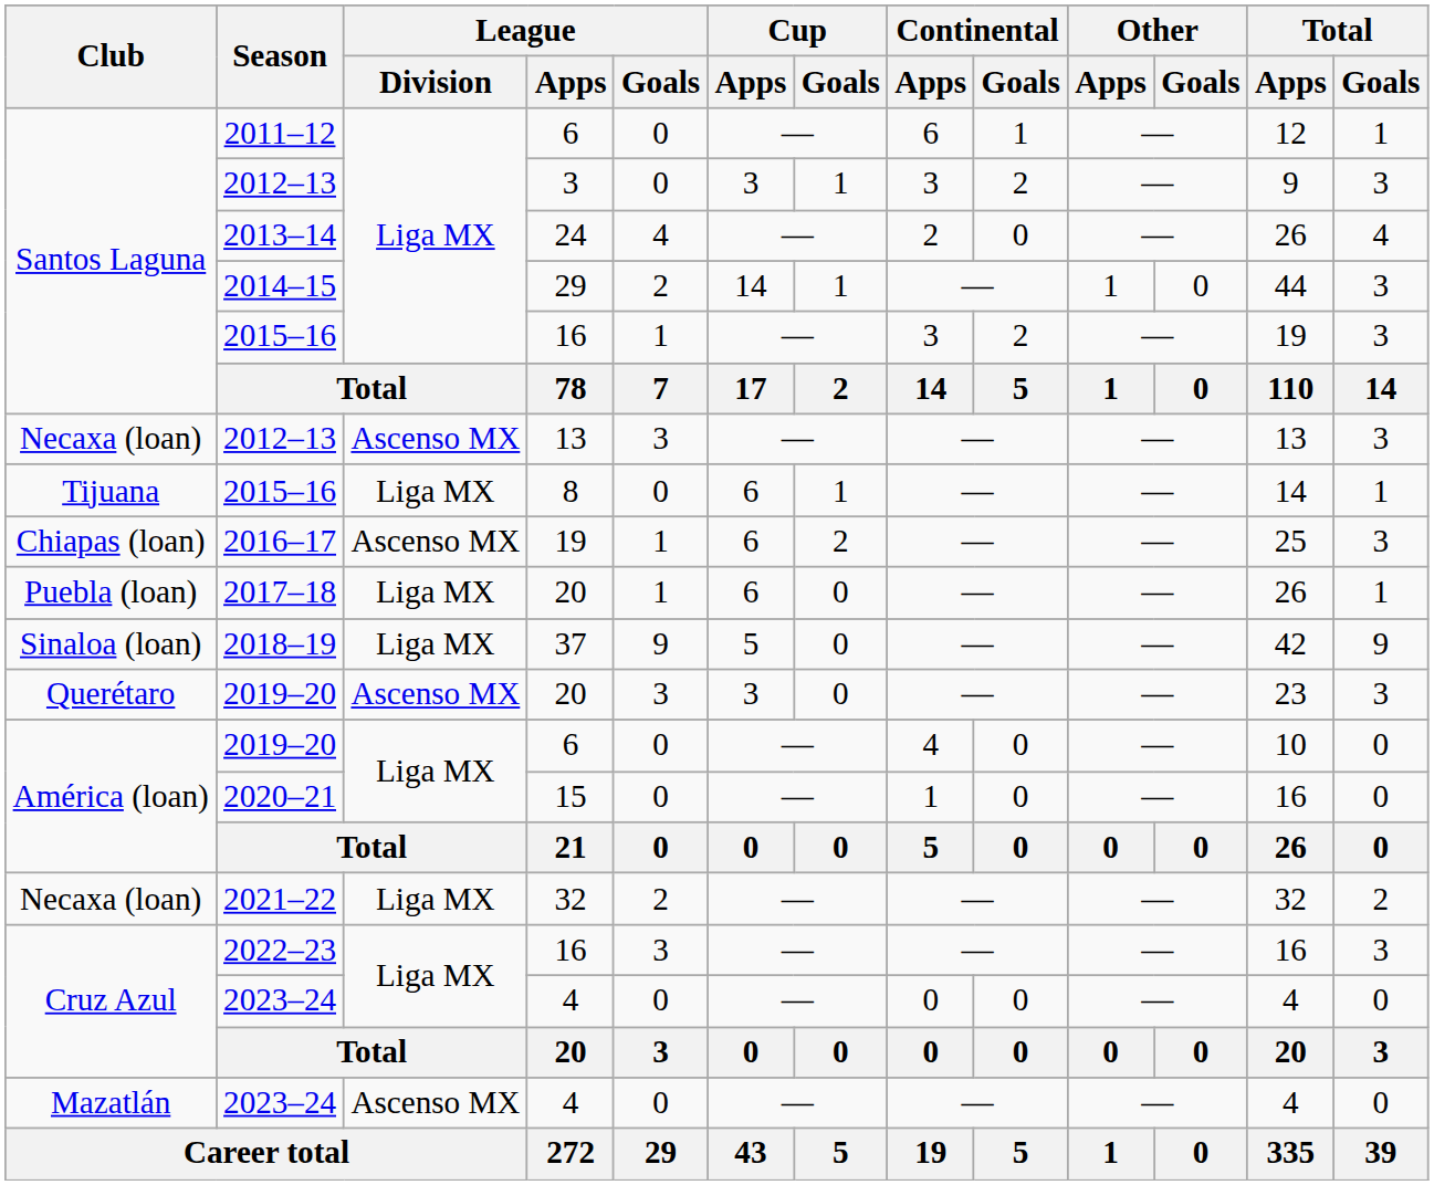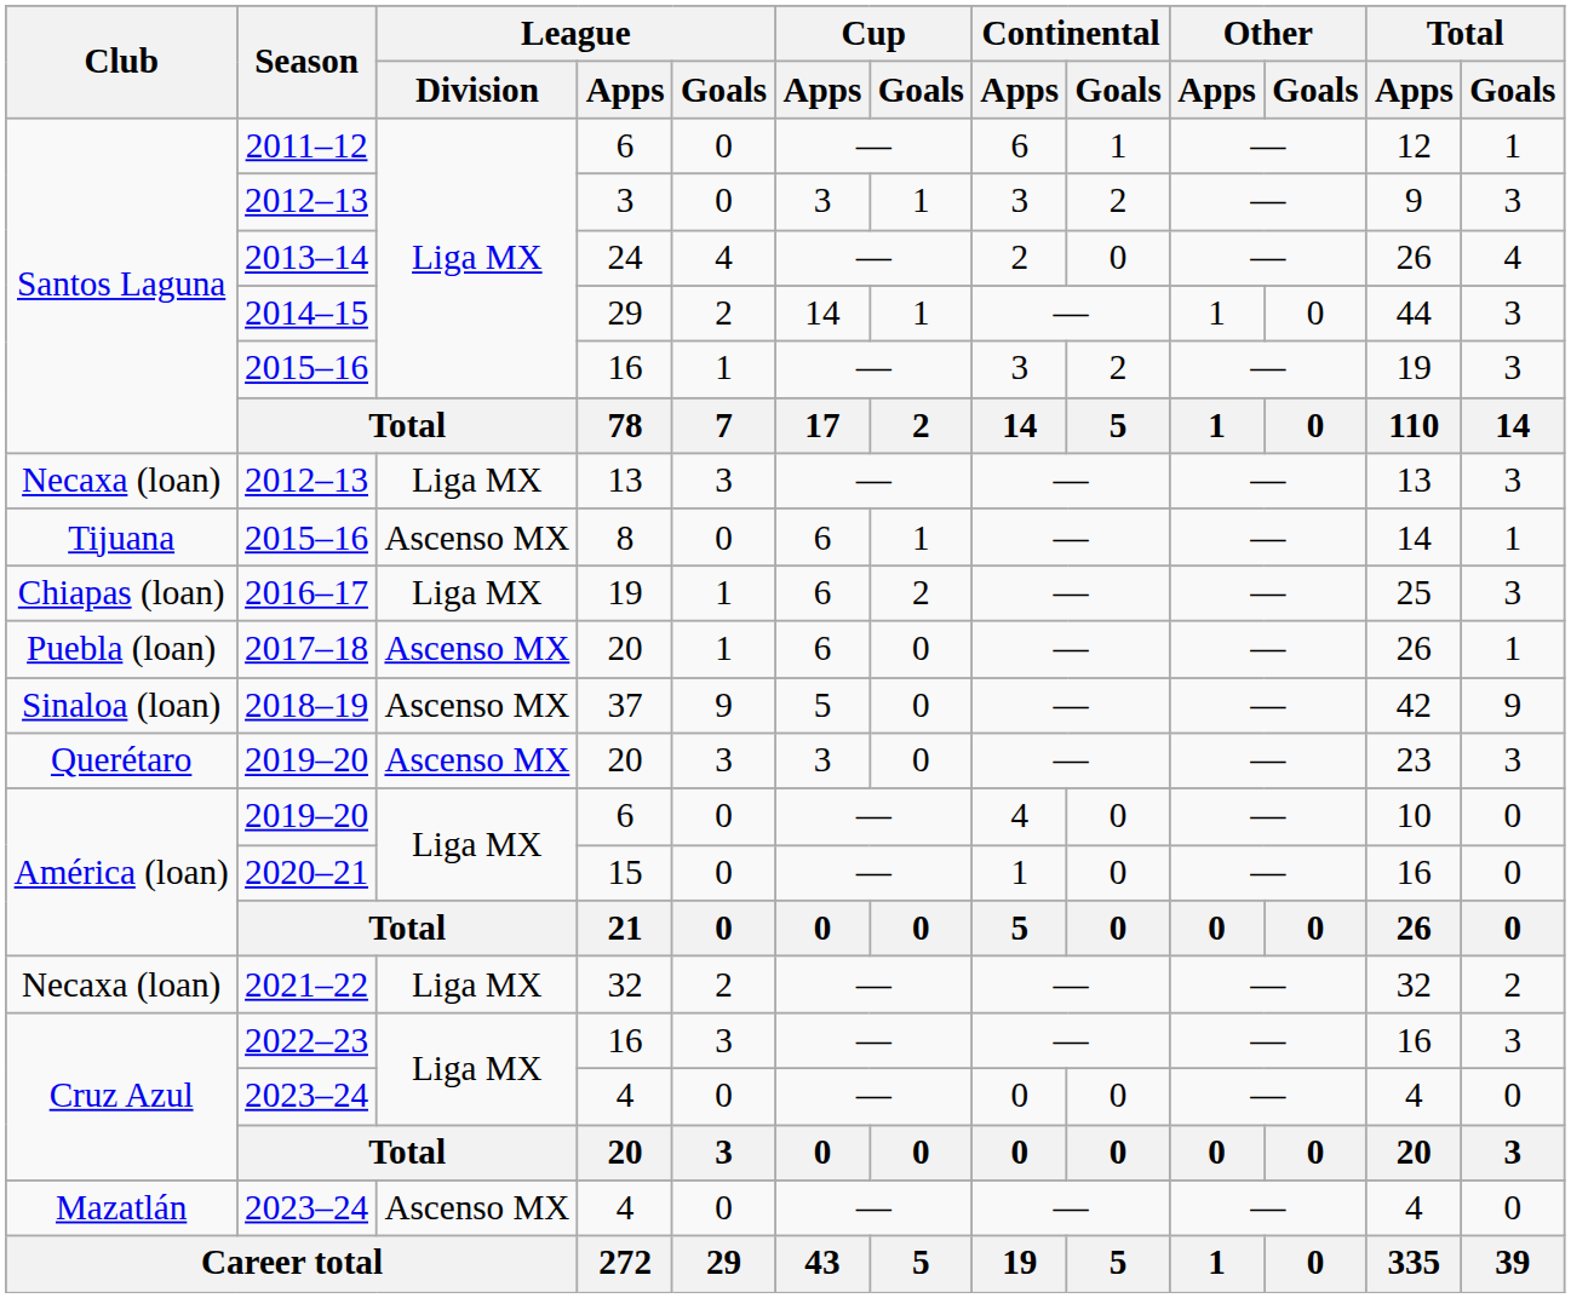 <table class="wikitable", style="text-align:center">
 <tr>
 <th rowspan="2">Club</th>
 <th rowspan="2">Season</th>
 <th colspan="3">League</th>
 <th colspan="2">Cup</th>
 <th colspan="2">Continental</th>
 <th colspan="2">Other</th>
 <th colspan="2">Total</th>
 </tr>
 <tr>
 <th>Division</th>
 <th>Apps</th>
 <th>Goals</th>
 <th>Apps</th>
 <th>Goals</th>
 <th>Apps</th>
 <th>Goals</th>
 <th>Apps</th>
 <th>Goals</th>
 <th>Apps</th>
 <th>Goals</th>
 </tr>
 <tr>
 <td rowspan="6"><a href='#'>Santos Laguna</a></td>
 <td><a href='#'>2011–12</a></td>
 <td rowspan="5"><a href='#'>Liga MX</a></td>
 <td>6</td>
 <td>0</td>
 <td colspan="2">—</td>
 <td>6</td>
 <td>1</td>
 <td colspan="2">—</td>
 <td>12</td>
 <td>1</td>
 </tr>
 <tr>
 <td><a href='#'>2012–13</a></td>
 <td>3</td>
 <td>0</td>
 <td>3</td>
 <td>1</td>
 <td>3</td>
 <td>2</td>
 <td colspan="2">—</td>
 <td>9</td>
 <td>3</td>
 </tr>
 <tr>
 <td><a href='#'>2013–14</a></td>
 <td>24</td>
 <td>4</td>
 <td colspan="2">—</td>
 <td>2</td>
 <td>0</td>
 <td colspan="2">—</td>
 <td>26</td>
 <td>4</td>
 </tr>
 <tr>
 <td><a href='#'>2014–15</a></td>
 <td>29</td>
 <td>2</td>
 <td>14</td>
 <td>1</td>
 <td colspan="2">—</td>
 <td>1</td>
 <td>0</td>
 <td>44</td>
 <td>3</td>
 </tr>
 <tr>
 <td><a href='#'>2015–16</a></td>
 <td>16</td>
 <td>1</td>
 <td colspan="2">—</td>
 <td>3</td>
 <td>2</td>
 <td colspan="2">—</td>
 <td>19</td>
 <td>3</td>
 </tr>
 <tr>
 <th colspan="2">Total</th>
 <th>78</th>
 <th>7</th>
 <th>17</th>
 <th>2</th>
 <th>14</th>
 <th>5</th>
 <th>1</th>
 <th>0</th>
 <th>110</th>
 <th>14</th>
 </tr>
 <tr>
 <td><a href='#'>Necaxa</a> (loan)</td>
 <td><a href='#'>2012–13</a></td>
-<td><a href='#'>Ascenso MX</a></td>
+<td>Liga MX</td>
 <td>13</td>
 <td>3</td>
 <td colspan="2">—</td>
 <td colspan="2">—</td>
 <td colspan="2">—</td>
 <td>13</td>
 <td>3</td>
 </tr>
 <tr>
 <td><a href='#'>Tijuana</a></td>
 <td><a href='#'>2015–16</a></td>
-<td>Liga MX</td>
+<td>Ascenso MX</td>
 <td>8</td>
 <td>0</td>
 <td>6</td>
 <td>1</td>
 <td colspan="2">—</td>
 <td colspan="2">—</td>
 <td>14</td>
 <td>1</td>
 </tr>
 <tr>
 <td><a href='#'>Chiapas</a> (loan)</td>
 <td><a href='#'>2016–17</a></td>
-<td>Ascenso MX</td>
+<td>Liga MX</td>
 <td>19</td>
 <td>1</td>
 <td>6</td>
 <td>2</td>
 <td colspan="2">—</td>
 <td colspan="2">—</td>
 <td>25</td>
 <td>3</td>
 </tr>
 <tr>
 <td><a href='#'>Puebla</a> (loan)</td>
 <td><a href='#'>2017–18</a></td>
-<td>Liga MX</td>
+<td><a href='#'>Ascenso MX</a></td>
 <td>20</td>
 <td>1</td>
 <td>6</td>
 <td>0</td>
 <td colspan="2">—</td>
 <td colspan="2">—</td>
 <td>26</td>
 <td>1</td>
 </tr>
 <tr>
 <td><a href='#'>Sinaloa</a> (loan)</td>
 <td><a href='#'>2018–19</a></td>
-<td>Liga MX</td>
+<td>Ascenso MX</td>
 <td>37</td>
 <td>9</td>
 <td>5</td>
 <td>0</td>
 <td colspan="2">—</td>
 <td colspan="2">—</td>
 <td>42</td>
 <td>9</td>
 </tr>
 <tr>
 <td><a href='#'>Querétaro</a></td>
 <td><a href='#'>2019–20</a></td>
 <td><a href='#'>Ascenso MX</a></td>
 <td>20</td>
 <td>3</td>
 <td>3</td>
 <td>0</td>
 <td colspan="2">—</td>
 <td colspan="2">—</td>
 <td>23</td>
 <td>3</td>
 </tr>
 <tr>
 <td rowspan="3"><a href='#'>América</a> (loan)</td>
 <td><a href='#'>2019–20</a></td>
 <td rowspan="2">Liga MX</td>
 <td>6</td>
 <td>0</td>
 <td colspan="2">—</td>
 <td>4</td>
 <td>0</td>
 <td colspan="2">—</td>
 <td>10</td>
 <td>0</td>
 </tr>
 <tr>
 <td><a href='#'>2020–21</a></td>
 <td>15</td>
 <td>0</td>
 <td colspan="2">—</td>
 <td>1</td>
 <td>0</td>
 <td colspan="2">—</td>
 <td>16</td>
 <td>0</td>
 </tr>
 <tr>
 <th colspan="2">Total</th>
 <th>21</th>
 <th>0</th>
 <th>0</th>
 <th>0</th>
 <th>5</th>
 <th>0</th>
 <th>0</th>
 <th>0</th>
 <th>26</th>
 <th>0</th>
 </tr>
 <tr>
 <td>Necaxa (loan)</td>
 <td><a href='#'>2021–22</a></td>
 <td>Liga MX</td>
 <td>32</td>
 <td>2</td>
 <td colspan="2">—</td>
 <td colspan="2">—</td>
 <td colspan="2">—</td>
 <td>32</td>
 <td>2</td>
 </tr>
 <tr>
 <td rowspan="3"><a href='#'>Cruz Azul</a></td>
 <td><a href='#'>2022–23</a></td>
 <td rowspan="2">Liga MX</td>
 <td>16</td>
 <td>3</td>
 <td colspan="2">—</td>
 <td colspan="2">—</td>
 <td colspan="2">—</td>
 <td>16</td>
 <td>3</td>
 </tr>
 <tr>
 <td><a href='#'>2023–24</a></td>
 <td>4</td>
 <td>0</td>
 <td colspan="2">—</td>
 <td>0</td>
 <td>0</td>
 <td colspan="2">—</td>
 <td>4</td>
 <td>0</td>
 </tr>
 <tr>
 <th colspan="2">Total</th>
 <th>20</th>
 <th>3</th>
 <th>0</th>
 <th>0</th>
 <th>0</th>
 <th>0</th>
 <th>0</th>
 <th>0</th>
 <th>20</th>
 <th>3</th>
 </tr>
 <tr>
 <td><a href='#'>Mazatlán</a></td>
 <td><a href='#'>2023–24</a></td>
 <td>Ascenso MX</td>
 <td>4</td>
 <td>0</td>
 <td colspan="2">—</td>
 <td colspan="2">—</td>
 <td colspan="2">—</td>
 <td>4</td>
 <td>0</td>
 </tr>
 <tr>
 <th colspan="3">Career total</th>
 <th>272</th>
 <th>29</th>
 <th>43</th>
 <th>5</th>
 <th>19</th>
 <th>5</th>
 <th>1</th>
 <th>0</th>
 <th>335</th>
 <th>39</th>
 </tr>
 </table>
